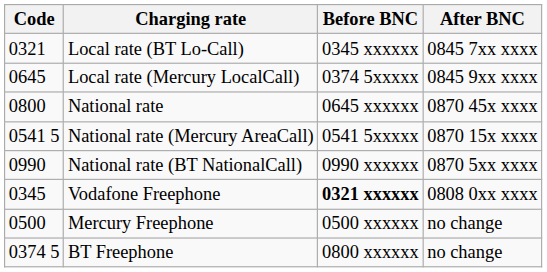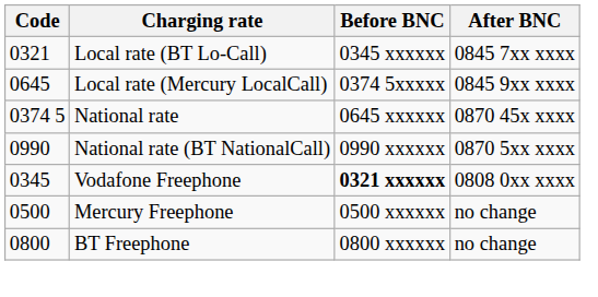 <table class="wikitable">
 <tr>
 <th>Code</th>
 <th>Charging rate</th>
 <th>Before BNC</th>
 <th>After BNC</th>
 </tr>
 <tr>
 <td>0321</td>
 <td>Local rate (BT Lo-Call)</td>
 <td>0345 xxxxxx</td>
 <td>0845 7xx xxxx</td>
 </tr>
 <tr>
 <td>0645</td>
 <td>Local rate (Mercury LocalCall)</td>
 <td>0374 5xxxxx</td>
 <td>0845 9xx xxxx </td>
 </tr>
 <tr>
-<td>0800</td>
+<td>0374 5</td>
 <td>National rate</td>
 <td>0645 xxxxxx</td>
 <td>0870 45x xxxx</td>
-</tr>
-<tr>
-<td>0541 5</td>
-<td>National rate (Mercury AreaCall)</td>
-<td>0541 5xxxxx</td>
-<td>0870 15x xxxx</td>
 </tr>
 <tr>
 <td>0990</td>
 <td>National rate (BT NationalCall)</td>
 <td>0990 xxxxxx</td>
 <td>0870 5xx xxxx</td>
 </tr>
 <tr>
 <td>0345</td>
 <td>Vodafone Freephone</td>
 <td><strong>0321 xxxxxx</strong></td>
 <td>0808 0xx xxxx</td>
 </tr>
 <tr>
 <td>0500</td>
 <td>Mercury Freephone</td>
 <td>0500 xxxxxx</td>
 <td>no change</td>
 </tr>
 <tr>
-<td>0374 5</td>
+<td>0800</td>
 <td>BT Freephone</td>
 <td>0800 xxxxxx</td>
 <td>no change</td>
 </tr>
 </table>
